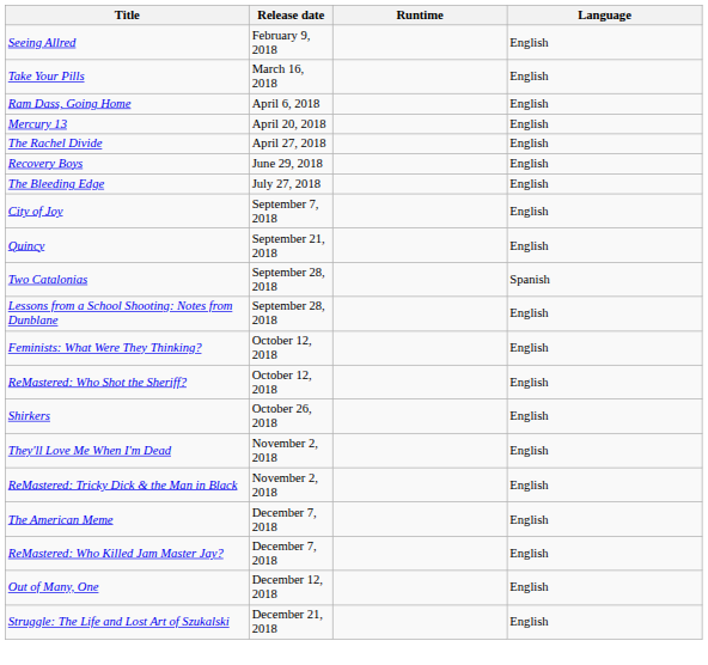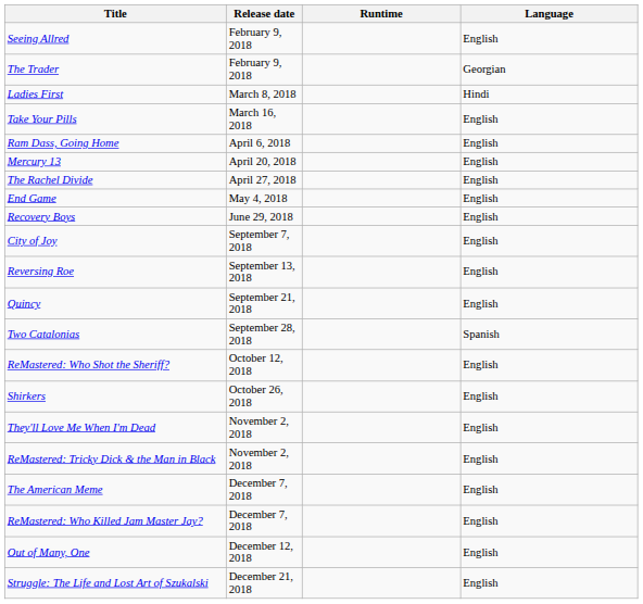 <table class="wikitable sortable" style="width:100%">
 <tr>
 <th style="width:35%;">Title</th>
 <th scope="col" style="width:12%;">Release date</th>
 <th>Runtime</th>
 <th>Language</th>
 </tr>
 <tr>
 <td><em><a href='#'>Seeing Allred</a></em></td>
 <td>February 9, 2018</td>
 <td></td>
 <td>English</td>
+</tr>
+<tr>
+<td><em><a href='#'>The Trader</a></em></td>
+<td>February 9, 2018</td>
+<td></td>
+<td>Georgian</td>
+</tr>
+<tr>
+<td><em><a href='#'>Ladies First</a></em></td>
+<td>March 8, 2018</td>
+<td></td>
+<td>Hindi</td>
 </tr>
 <tr>
 <td><em><a href='#'>Take Your Pills</a></em></td>
 <td>March 16, 2018</td>
 <td></td>
 <td>English</td>
 </tr>
 <tr>
 <td><em><a href='#'>Ram Dass, Going Home</a></em></td>
 <td>April 6, 2018</td>
 <td></td>
 <td>English</td>
 </tr>
 <tr>
 <td><em><a href='#'>Mercury 13</a></em></td>
 <td>April 20, 2018</td>
 <td></td>
 <td>English</td>
 </tr>
 <tr>
 <td><em><a href='#'>The Rachel Divide</a></em></td>
 <td>April 27, 2018</td>
 <td></td>
 <td>English</td>
 </tr>
 <tr>
+<td><em><a href='#'>End Game</a></em></td>
+<td>May 4, 2018</td>
+<td></td>
+<td>English</td>
+</tr>
+<tr>
 <td><em><a href='#'>Recovery Boys</a></em></td>
 <td>June 29, 2018</td>
 <td></td>
 <td>English</td>
 </tr>
 <tr>
-<td><em><a href='#'>The Bleeding Edge</a></em></td>
-<td>July 27, 2018</td>
+<td><em><a href='#'>City of Joy</a></em></td>
+<td>September 7, 2018</td>
 <td></td>
 <td>English</td>
 </tr>
 <tr>
-<td><em><a href='#'>City of Joy</a></em></td>
-<td>September 7, 2018</td>
+<td><em><a href='#'>Reversing Roe</a></em></td>
+<td>September 13, 2018</td>
 <td></td>
 <td>English</td>
 </tr>
 <tr>
 <td><em><a href='#'>Quincy</a></em></td>
 <td>September 21, 2018</td>
 <td></td>
 <td>English</td>
 </tr>
 <tr>
 <td><em><a href='#'>Two Catalonias</a></em></td>
 <td>September 28, 2018</td>
 <td></td>
 <td>Spanish</td>
-</tr>
-<tr>
-<td><em><a href='#'>Lessons from a School Shooting: Notes from Dunblane</a></em></td>
-<td>September 28, 2018</td>
-<td></td>
-<td>English</td>
-</tr>
-<tr>
-<td><em><a href='#'>Feminists: What Were They Thinking?</a></em></td>
-<td>October 12, 2018</td>
-<td></td>
-<td>English</td>
 </tr>
 <tr>
 <td><em><a href='#'>ReMastered: Who Shot the Sheriff?</a></em></td>
 <td>October 12, 2018</td>
 <td></td>
 <td>English</td>
 </tr>
 <tr>
 <td><em><a href='#'>Shirkers</a></em></td>
 <td>October 26, 2018</td>
 <td></td>
 <td>English</td>
 </tr>
 <tr>
 <td><em><a href='#'>They'll Love Me When I'm Dead</a></em></td>
 <td>November 2, 2018</td>
 <td></td>
 <td>English</td>
 </tr>
 <tr>
 <td><em><a href='#'>ReMastered: Tricky Dick & the Man in Black</a></em></td>
 <td>November 2, 2018</td>
 <td></td>
 <td>English</td>
 </tr>
 <tr>
 <td><em><a href='#'>The American Meme</a></em></td>
 <td>December 7, 2018</td>
 <td></td>
 <td>English</td>
 </tr>
 <tr>
 <td><em><a href='#'>ReMastered: Who Killed Jam Master Jay?</a></em></td>
 <td>December 7, 2018</td>
 <td></td>
 <td>English</td>
 </tr>
 <tr>
 <td><em><a href='#'>Out of Many, One</a></em></td>
 <td>December 12, 2018</td>
 <td></td>
 <td>English</td>
 </tr>
 <tr>
 <td><em><a href='#'>Struggle: The Life and Lost Art of Szukalski</a></em></td>
 <td>December 21, 2018</td>
 <td></td>
 <td>English</td>
 </tr>
 </table>
